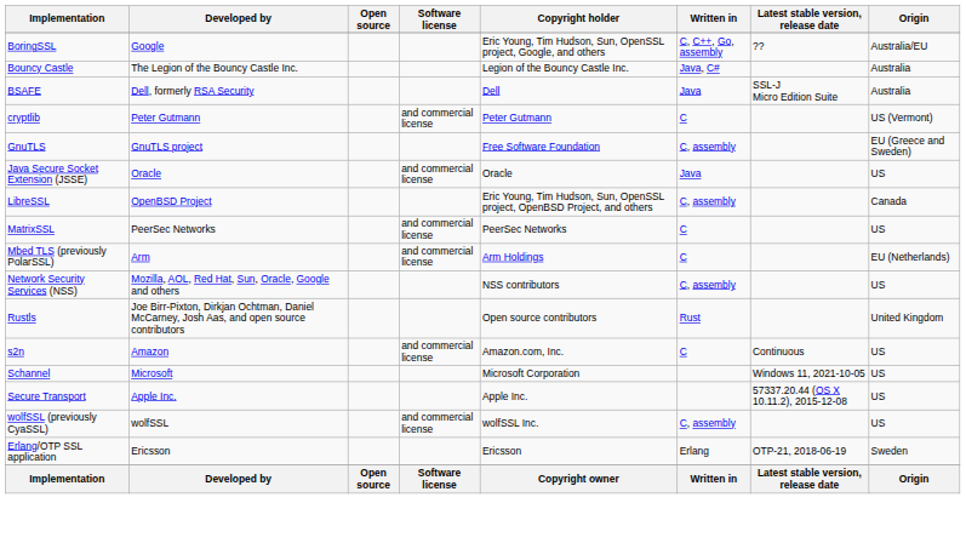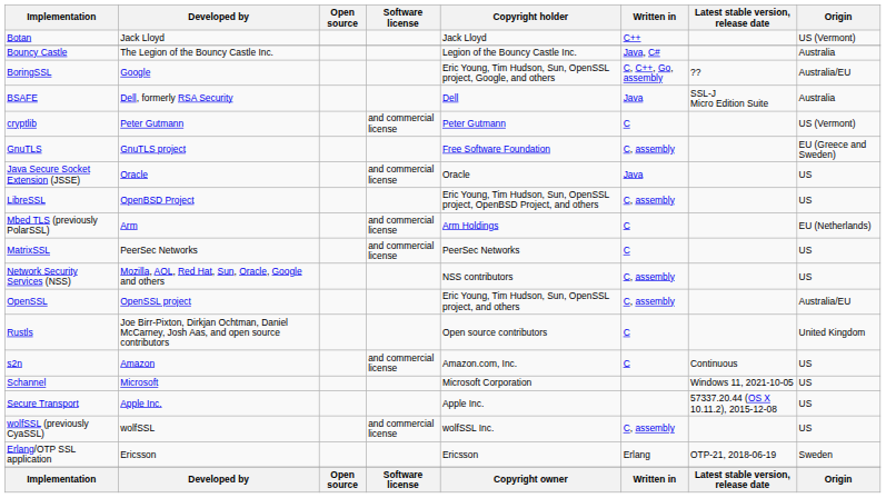 <table class="wikitable sortable sort-under" style="text-align: left; font-size: smaller">
 <tr>
 <th>Implementation</th>
 <th>Developed by</th>
 <th>Open source</th>
 <th>Software license</th>
 <th>Copyright holder</th>
 <th>Written in</th>
 <th>Latest stable version, release date</th>
 <th>Origin</th>
 </tr>
 <tr>
+<td><a href='#'>Botan</a></td>
+<td>Jack Lloyd</td>
+<td></td>
+<td></td>
+<td>Jack Lloyd</td>
+<td><a href='#'>C++</a></td>
+<td></td>
+<td>US (Vermont)</td>
+</tr>
+<tr>
+</tr>
+<tr>
+<td><a href='#'>Bouncy Castle</a></td>
+<td>The Legion of the Bouncy Castle Inc.</td>
+<td></td>
+<td></td>
+<td>Legion of the Bouncy Castle Inc.</td>
+<td><a href='#'>Java</a>, <a href='#'>C#</a></td>
+<td></td>
+<td>Australia</td>
 </tr>
 <tr>
 <td><a href='#'>BoringSSL</a></td>
 <td><a href='#'>Google</a></td>
 <td></td>
 <td></td>
 <td>Eric Young, Tim Hudson, Sun, OpenSSL project, Google, and others</td>
 <td><a href='#'>C</a>, <a href='#'>C++</a>, <a href='#'>Go</a>, <a href='#'>assembly</a></td>
 <td>??</td>
 <td>Australia/EU</td>
-</tr>
-<tr>
-<td><a href='#'>Bouncy Castle</a></td>
-<td>The Legion of the Bouncy Castle Inc.</td>
-<td></td>
-<td></td>
-<td>Legion of the Bouncy Castle Inc.</td>
-<td><a href='#'>Java</a>, <a href='#'>C#</a></td>
-<td></td>
-<td>Australia</td>
 </tr>
 <tr>
 <td><a href='#'>BSAFE</a></td>
 <td><a href='#'>Dell</a>, formerly <a href='#'>RSA Security</a></td>
 <td></td>
 <td></td>
 <td><a href='#'>Dell</a></td>
 <td><a href='#'>Java</a></td>
 <td>SSL-J <br>Micro Edition Suite </td>
 <td>Australia</td>
 </tr>
 <tr>
 <td><a href='#'>cryptlib</a></td>
 <td><a href='#'>Peter Gutmann</a></td>
 <td></td>
 <td> and commercial license</td>
 <td><a href='#'>Peter Gutmann</a></td>
 <td><a href='#'>C</a></td>
 <td></td>
 <td>US (Vermont)</td>
 </tr>
 <tr>
 <td><a href='#'>GnuTLS</a></td>
 <td><a href='#'>GnuTLS project</a></td>
 <td></td>
 <td></td>
 <td><a href='#'>Free Software Foundation</a></td>
 <td><a href='#'>C</a>, <a href='#'>assembly</a></td>
 <td> </td>
 <td>EU (Greece and Sweden)</td>
 </tr>
 <tr>
 <td><a href='#'>Java Secure Socket Extension</a> (JSSE)</td>
 <td><a href='#'>Oracle</a></td>
 <td></td>
 <td> and commercial license</td>
 <td>Oracle</td>
 <td><a href='#'>Java</a></td>
 <td></td>
 <td>US</td>
 </tr>
 <tr>
 <td><a href='#'>LibreSSL</a></td>
 <td><a href='#'>OpenBSD Project</a></td>
 <td></td>
 <td></td>
 <td>Eric Young, Tim Hudson, Sun, OpenSSL project, OpenBSD Project, and others</td>
 <td><a href='#'>C</a>, <a href='#'>assembly</a></td>
 <td> </td>
-<td>Canada</td>
-</tr>
-<tr>
-<td><a href='#'>MatrixSSL</a></td>
-<td>PeerSec Networks</td>
-<td></td>
-<td> and commercial license</td>
-<td>PeerSec Networks</td>
-<td><a href='#'>C</a></td>
-<td></td>
 <td>US</td>
 </tr>
 <tr>
 <td><a href='#'>Mbed TLS</a> (previously PolarSSL)</td>
 <td><a href='#'>Arm</a></td>
 <td></td>
 <td> and commercial license</td>
 <td><a href='#'>Arm Holdings</a></td>
 <td><a href='#'>C</a></td>
 <td></td>
 <td>EU (Netherlands)</td>
 </tr>
 <tr>
+<td><a href='#'>MatrixSSL</a></td>
+<td>PeerSec Networks</td>
+<td></td>
+<td> and commercial license</td>
+<td>PeerSec Networks</td>
+<td><a href='#'>C</a></td>
+<td></td>
+<td>US</td>
+</tr>
+<tr>
 <td><a href='#'>Network Security Services</a> (NSS)</td>
 <td><a href='#'>Mozilla</a>, <a href='#'>AOL</a>, <a href='#'>Red Hat</a>, <a href='#'>Sun</a>, <a href='#'>Oracle</a>, <a href='#'>Google</a> and others</td>
 <td></td>
 <td></td>
 <td>NSS contributors</td>
 <td><a href='#'>C</a>, <a href='#'>assembly</a></td>
 <td></td>
 <td>US</td>
 </tr>
 <tr>
+<td><a href='#'>OpenSSL</a></td>
+<td><a href='#'>OpenSSL project</a></td>
+<td></td>
+<td></td>
+<td>Eric Young, Tim Hudson, Sun, OpenSSL project, and others</td>
+<td><a href='#'>C</a>, <a href='#'>assembly</a></td>
+<td> </td>
+<td>Australia/EU</td>
+</tr>
+<tr>
 <td><a href='#'>Rustls</a></td>
 <td>Joe Birr-Pixton, Dirkjan Ochtman, Daniel McCarney, Josh Aas, and open source contributors</td>
 <td></td>
 <td></td>
 <td>Open source contributors</td>
-<td><a href='#'>Rust</a></td>
+<td><a href='#'>C</a></td>
 <td></td>
 <td>United Kingdom</td>
 </tr>
 <tr>
 <td><a href='#'>s2n</a></td>
 <td><a href='#'>Amazon</a></td>
 <td></td>
 <td> and commercial license</td>
 <td>Amazon.com, Inc.</td>
 <td><a href='#'>C</a></td>
 <td>Continuous</td>
 <td>US</td>
 </tr>
 <tr>
 <td><a href='#'>Schannel</a></td>
 <td><a href='#'>Microsoft</a></td>
 <td></td>
 <td></td>
 <td>Microsoft Corporation</td>
 <td></td>
 <td>Windows 11, 2021-10-05</td>
 <td>US</td>
 </tr>
 <tr>
 <td><a href='#'>Secure Transport</a></td>
 <td><a href='#'>Apple Inc.</a></td>
 <td></td>
 <td></td>
 <td>Apple Inc.</td>
 <td></td>
 <td>57337.20.44 (<a href='#'>OS X</a> 10.11.2), 2015-12-08</td>
 <td>US</td>
 </tr>
 <tr>
 <td><a href='#'>wolfSSL</a> (previously CyaSSL)</td>
 <td>wolfSSL</td>
 <td></td>
 <td> and commercial license</td>
 <td>wolfSSL Inc.</td>
 <td><a href='#'>C</a>, <a href='#'>assembly</a></td>
 <td></td>
 <td>US</td>
 </tr>
 <tr>
 <td><a href='#'>Erlang</a>/OTP SSL application</td>
 <td>Ericsson</td>
 <td></td>
 <td></td>
 <td>Ericsson</td>
 <td>Erlang</td>
 <td>OTP-21, 2018-06-19</td>
 <td>Sweden</td>
 </tr>
 <tr>
 </tr>
 <tr class="sortbottom">
 <th>Implementation</th>
 <th>Developed by</th>
 <th>Open source</th>
 <th>Software license</th>
 <th>Copyright owner</th>
 <th>Written in</th>
 <th>Latest stable version, release date</th>
 <th>Origin</th>
 </tr>
 </table>
